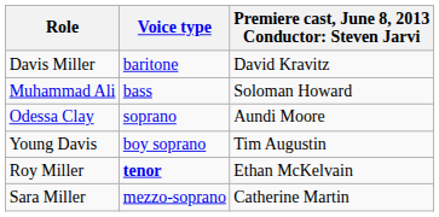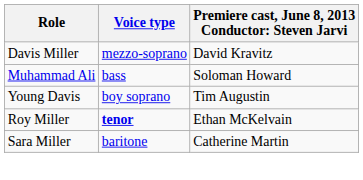 <table class="wikitable">
 <tr>
 <th>Role</th>
 <th><a href='#'>Voice type</a></th>
 <th>Premiere cast, June 8, 2013<br>Conductor: Steven Jarvi</th>
 </tr>
 <tr>
 <td>Davis Miller</td>
-<td><a href='#'>baritone</a></td>
+<td><a href='#'>mezzo-soprano</a></td>
 <td>David Kravitz</td>
 </tr>
 <tr>
 <td><a href='#'>Muhammad Ali</a></td>
 <td><a href='#'>bass</a></td>
 <td>Soloman Howard</td>
-</tr>
-<tr>
-<td><a href='#'>Odessa Clay</a></td>
-<td><a href='#'>soprano</a></td>
-<td>Aundi Moore</td>
 </tr>
 <tr>
 <td>Young Davis</td>
 <td><a href='#'>boy soprano</a></td>
 <td>Tim Augustin</td>
 </tr>
 <tr>
 <td>Roy Miller</td>
 <td><strong><a href='#'>tenor</a></strong></td>
 <td>Ethan McKelvain</td>
 </tr>
 <tr>
 <td>Sara Miller</td>
-<td><a href='#'>mezzo-soprano</a></td>
+<td><a href='#'>baritone</a></td>
 <td>Catherine Martin</td>
 </tr>
 </table>
